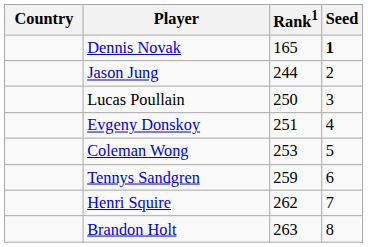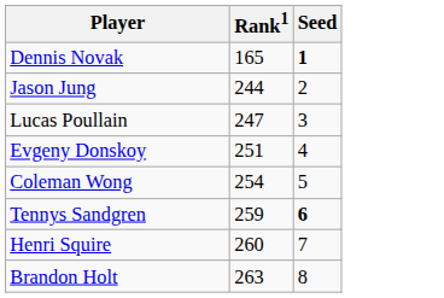 <table class="sortable wikitable">
 <tr>
-<th width="70">Country</th>
 <th width="175">Player</th>
 <th>Rank<sup>1</sup></th>
 <th>Seed</th>
 </tr>
 <tr>
-<td></td>
 <td><a href='#'>Dennis Novak</a></td>
 <td>165</td>
 <td><strong>1</strong></td>
 </tr>
 <tr>
-<td></td>
 <td><a href='#'>Jason Jung</a></td>
 <td>244</td>
 <td>2</td>
 </tr>
 <tr>
-<td></td>
 <td>Lucas Poullain</td>
-<td>250</td>
+<td>247</td>
 <td>3</td>
 </tr>
 <tr>
-<td></td>
 <td><a href='#'>Evgeny Donskoy</a></td>
 <td>251</td>
 <td>4</td>
 </tr>
 <tr>
-<td></td>
 <td><a href='#'>Coleman Wong</a></td>
-<td>253</td>
+<td>254</td>
 <td>5</td>
 </tr>
 <tr>
-<td></td>
 <td><a href='#'>Tennys Sandgren</a></td>
 <td>259</td>
-<td>6</td>
+<td><strong>6</strong></td>
 </tr>
 <tr>
-<td></td>
 <td><a href='#'>Henri Squire</a></td>
-<td>262</td>
+<td>260</td>
 <td>7</td>
 </tr>
 <tr>
-<td></td>
 <td><a href='#'>Brandon Holt</a></td>
 <td>263</td>
 <td>8</td>
 </tr>
 </table>
